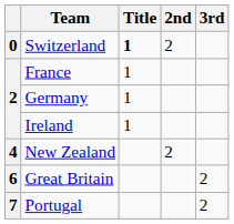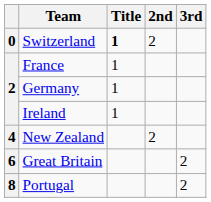 <table class="wikitable">
 <tr>
 <th></th>
 <th>Team</th>
 <th>Title</th>
 <th>2nd</th>
 <th>3rd</th>
 </tr>
 <tr>
 <th>0</th>
 <td> <a href='#'>Switzerland</a></td>
 <td><strong>1</strong></td>
 <td>2</td>
 <td></td>
 </tr>
 <tr>
 <th rowspan=3>2</th>
 <td> <a href='#'>France</a></td>
 <td>1</td>
 <td></td>
 <td></td>
 </tr>
 <tr>
 <td> <a href='#'>Germany</a></td>
 <td>1</td>
 <td></td>
 <td></td>
 </tr>
 <tr>
 <td> <a href='#'>Ireland</a></td>
 <td>1</td>
 <td></td>
 <td></td>
 </tr>
 <tr>
 <th>4</th>
 <td> <a href='#'>New Zealand</a></td>
 <td></td>
 <td>2</td>
 <td></td>
 </tr>
 <tr>
 <th>6</th>
 <td> <a href='#'>Great Britain</a></td>
 <td></td>
 <td></td>
 <td>2</td>
 </tr>
 <tr>
-<th>7</th>
+<th>8</th>
 <td> <a href='#'>Portugal</a></td>
 <td></td>
 <td></td>
 <td>2</td>
 </tr>
 </table>
